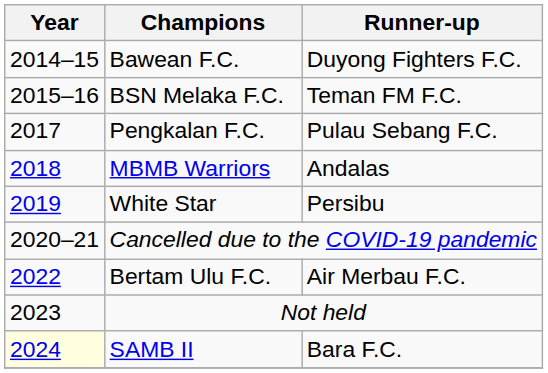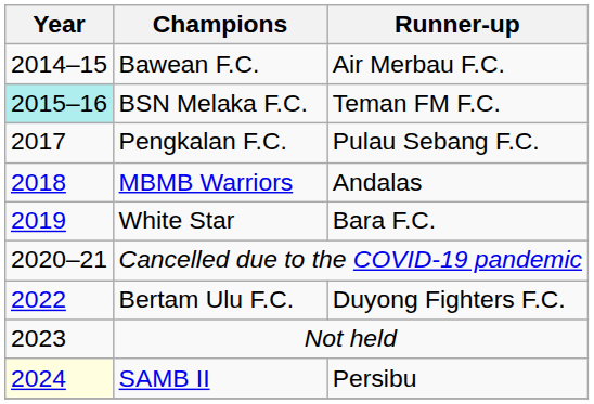 <table class=wikitable>
 <tr>
 <th>Year</th>
 <th>Champions</th>
 <th>Runner-up</th>
 </tr>
 <tr>
 <td>2014–15</td>
 <td>Bawean F.C.</td>
-<td>Duyong Fighters F.C.</td>
+<td>Air Merbau F.C.</td>
 </tr>
 <tr>
-<td>2015–16</td>
+<td style="background: paleturquoise;">2015–16</td>
 <td>BSN Melaka F.C.</td>
 <td>Teman FM F.C.</td>
 </tr>
 <tr>
 <td>2017</td>
 <td>Pengkalan F.C.</td>
 <td>Pulau Sebang F.C.</td>
 </tr>
 <tr>
 <td><a href='#'>2018</a></td>
 <td><a href='#'>MBMB Warriors</a></td>
 <td>Andalas</td>
 </tr>
 <tr>
 <td><a href='#'>2019</a></td>
 <td>White Star</td>
-<td>Persibu</td>
+<td>Bara F.C.</td>
 </tr>
 <tr>
 <td>2020–21</td>
 <td colspan="2" align="center"><em>Cancelled due to the <a href='#'>COVID-19 pandemic</a></em></td>
 </tr>
 <tr>
 <td><a href='#'>2022</a></td>
 <td>Bertam Ulu F.C.</td>
-<td>Air Merbau F.C.</td>
+<td>Duyong Fighters F.C.</td>
 </tr>
 <tr>
 <td>2023</td>
 <td colspan="2" align="center"><em>Not held</em></td>
 </tr>
 <tr>
 <td style="background: lightyellow;"><a href='#'>2024</a></td>
 <td><a href='#'>SAMB II</a></td>
-<td>Bara F.C.</td>
+<td>Persibu</td>
 </tr>
 <tr>
 </tr>
 </table>
